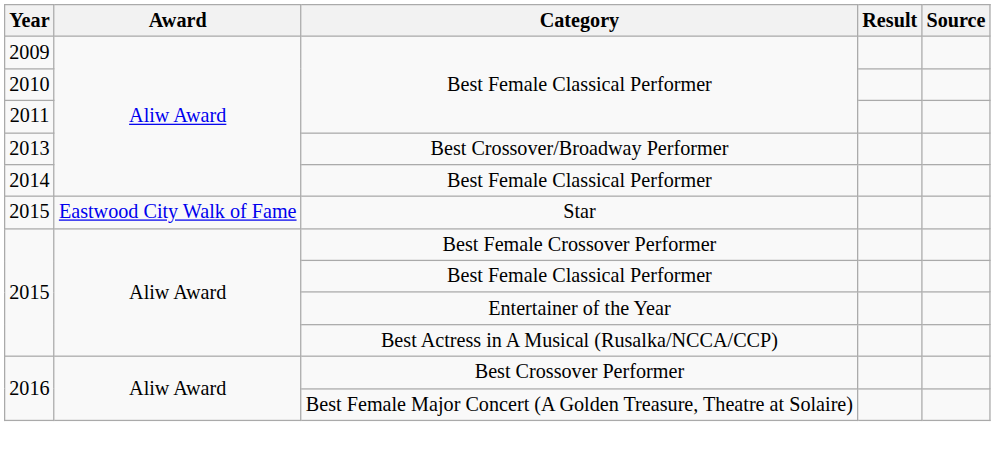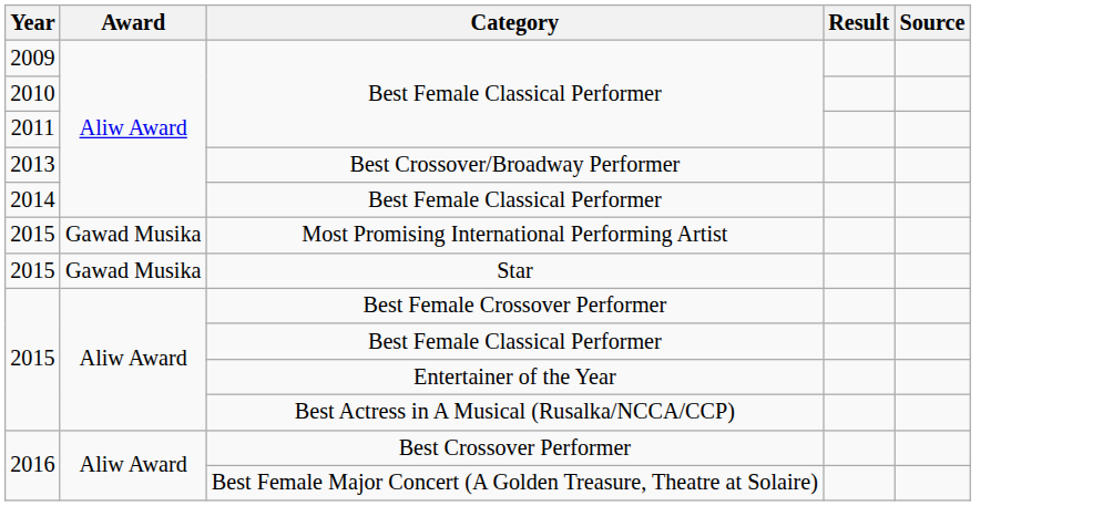 <table class="wikitable plainrowheaders" style="text-align:center;">
 <tr>
 <th>Year</th>
 <th>Award</th>
 <th>Category</th>
 <th>Result</th>
 <th>Source</th>
 </tr>
 <tr>
 <td>2009</td>
 <td rowspan=5><a href='#'>Aliw Award</a></td>
 <td rowspan=3>Best Female Classical Performer</td>
 <td></td>
 <td></td>
 </tr>
 <tr>
 <td>2010</td>
 <td></td>
 <td></td>
 </tr>
 <tr>
 <td>2011</td>
 <td></td>
 <td></td>
 </tr>
 <tr>
 <td>2013</td>
 <td>Best Crossover/Broadway Performer</td>
 <td></td>
 <td></td>
 </tr>
 <tr>
 <td>2014</td>
 <td>Best Female Classical Performer</td>
 <td></td>
 <td></td>
 </tr>
 <tr>
 <td>2015</td>
-<td><a href='#'>Eastwood City Walk of Fame</a></td>
+<td>Gawad Musika</td>
+<td>Most Promising International Performing Artist</td>
+<td></td>
+<td></td>
+</tr>
+<tr>
+<td>2015</td>
+<td>Gawad Musika</td>
 <td>Star</td>
 <td></td>
 <td></td>
 </tr>
 <tr>
 <td rowspan=4>2015</td>
 <td rowspan=4>Aliw Award</td>
 <td>Best Female Crossover Performer</td>
 <td></td>
 <td></td>
 </tr>
 <tr>
 <td>Best Female Classical Performer</td>
 <td></td>
 <td></td>
 </tr>
 <tr>
 <td>Entertainer of the Year</td>
 <td></td>
 <td></td>
 </tr>
 <tr>
 <td>Best Actress in A Musical (Rusalka/NCCA/CCP)</td>
 <td></td>
 <td></td>
 </tr>
 <tr>
 <td rowspan="2">2016</td>
 <td rowspan="2">Aliw Award</td>
 <td>Best Crossover Performer</td>
 <td></td>
 <td></td>
 </tr>
 <tr>
 <td>Best Female Major Concert (A Golden Treasure, Theatre at Solaire)</td>
 <td></td>
 <td></td>
 </tr>
 </table>
